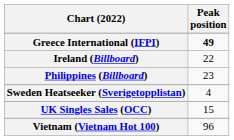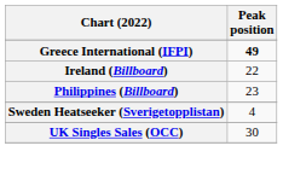 <table class="wikitable sortable plainrowheaders" style="text-align:center">
 <tr>
 <th scope="col">Chart (2022)</th>
 <th scope="col">Peak<br>position</th>
 </tr>
 <tr>
 </tr>
 <tr>
 </tr>
 <tr>
 <th scope="row">Greece International (<a href='#'>IFPI</a>)</th>
 <td><strong>49</strong></td>
 </tr>
 <tr>
 <th scope="row">Ireland (<em><a href='#'>Billboard</a></em>)</th>
 <td>22</td>
 </tr>
 <tr>
 <th scope="row"><a href='#'>Philippines</a> (<em><a href='#'>Billboard</a></em>)</th>
 <td>23</td>
 </tr>
 <tr>
 </tr>
 <tr>
 <th scope="row">Sweden Heatseeker (<a href='#'>Sverigetopplistan</a>)</th>
 <td>4</td>
 </tr>
 <tr>
 </tr>
 <tr>
 </tr>
 <tr>
 <th scope="row"><a href='#'>UK Singles Sales</a> (<a href='#'>OCC</a>)</th>
-<td>15</td>
+<td>30</td>
 </tr>
 <tr>
 </tr>
-<tr>
-<th scope="row">Vietnam (<a href='#'>Vietnam Hot 100</a>)</th>
-<td>96</td>
-</tr>
 </table>
